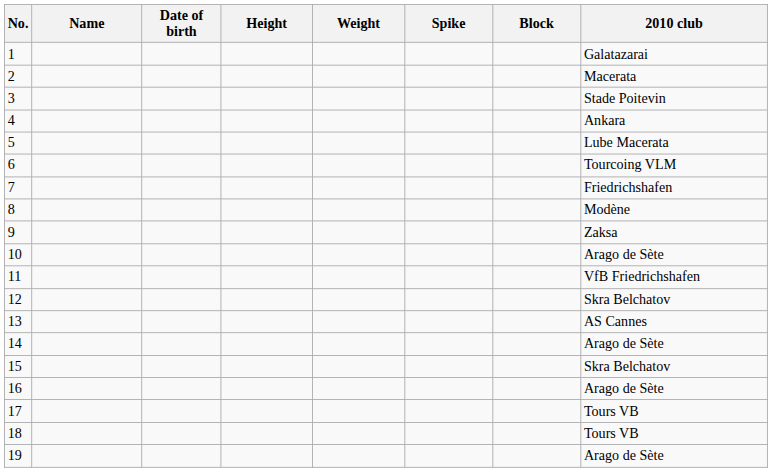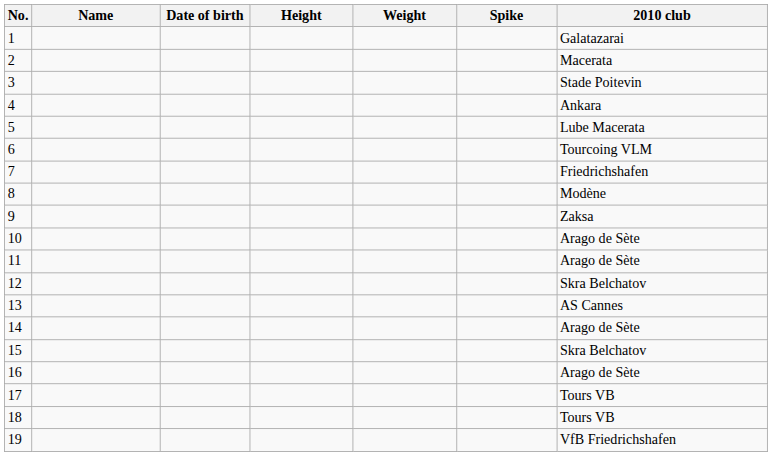 <table class="wikitable sortable style=font-size:100%; text-align:center;">
 <tr>
 <th>No.</th>
 <th style=width:12em>Name</th>
 <th style=width:8em>Date of birth</th>
 <th style=width:9em>Height</th>
 <th style=width:9em>Weight</th>
 <th style=width:9em>Spike</th>
-<th style=width:9em>Block</th>
 <th style=width:19em>2010 club</th>
 </tr>
 <tr>
 <td>1</td>
 <td align=left></td>
 <td align=right></td>
-<td></td>
 <td></td>
 <td></td>
 <td></td>
 <td align=left>Galatazarai</td>
 </tr>
 <tr>
 <td>2</td>
 <td align=left></td>
 <td align=right></td>
 <td></td>
 <td></td>
 <td></td>
-<td></td>
 <td align=left>Macerata</td>
 </tr>
 <tr>
 <td>3</td>
 <td align=left></td>
 <td align=right></td>
-<td></td>
 <td></td>
 <td></td>
 <td></td>
 <td align=left>Stade Poitevin</td>
 </tr>
 <tr>
 <td>4</td>
 <td align=left></td>
 <td align=right></td>
 <td></td>
 <td></td>
 <td></td>
-<td></td>
 <td align=left>Ankara</td>
 </tr>
 <tr>
 <td>5</td>
 <td align=left></td>
 <td align=right></td>
-<td></td>
 <td></td>
 <td></td>
 <td></td>
 <td align=left>Lube Macerata</td>
 </tr>
 <tr>
 <td>6</td>
 <td align=left></td>
 <td align=right></td>
 <td></td>
 <td></td>
 <td></td>
-<td></td>
 <td align=left>Tourcoing VLM</td>
 </tr>
 <tr>
 <td>7</td>
 <td align=left></td>
 <td align=right></td>
-<td></td>
 <td></td>
 <td></td>
 <td></td>
 <td align=left>Friedrichshafen</td>
 </tr>
 <tr>
 <td>8</td>
 <td align=left></td>
 <td align=right></td>
 <td></td>
 <td></td>
 <td></td>
-<td></td>
 <td align=left>Modène</td>
 </tr>
 <tr>
 <td>9</td>
 <td align=left></td>
 <td align=right></td>
-<td></td>
 <td></td>
 <td></td>
 <td></td>
 <td align=left>Zaksa</td>
 </tr>
 <tr>
 <td>10</td>
 <td align=left></td>
 <td align=right></td>
 <td></td>
 <td></td>
 <td></td>
-<td></td>
 <td align=left>Arago de Sète</td>
 </tr>
 <tr>
 <td>11</td>
 <td align=left></td>
 <td align=right></td>
 <td></td>
 <td></td>
 <td></td>
-<td></td>
-<td align=left>VfB Friedrichshafen</td>
+<td align=left>Arago de Sète</td>
 </tr>
 <tr>
 <td>12</td>
 <td align=left></td>
 <td align=right></td>
-<td></td>
 <td></td>
 <td></td>
 <td></td>
 <td align=left>Skra Belchatov</td>
 </tr>
 <tr>
 <td>13</td>
 <td align=left></td>
 <td align=right></td>
 <td></td>
 <td></td>
 <td></td>
-<td></td>
 <td align=left>AS Cannes</td>
 </tr>
 <tr>
 <td>14</td>
 <td align=left></td>
 <td align=right></td>
-<td></td>
 <td></td>
 <td></td>
 <td></td>
 <td align=left>Arago de Sète</td>
 </tr>
 <tr>
 <td>15</td>
 <td align=left></td>
 <td align=right></td>
 <td></td>
 <td></td>
 <td></td>
-<td></td>
 <td align=left>Skra Belchatov</td>
 </tr>
 <tr>
 <td>16</td>
 <td align=left></td>
 <td align=right></td>
-<td></td>
 <td></td>
 <td></td>
 <td></td>
 <td align=left>Arago de Sète</td>
 </tr>
 <tr>
 <td>17</td>
 <td align=left></td>
 <td align=right></td>
 <td></td>
 <td></td>
 <td></td>
-<td></td>
 <td align=left>Tours VB</td>
 </tr>
 <tr>
 <td>18</td>
 <td align=left></td>
 <td align=right></td>
-<td></td>
 <td></td>
 <td></td>
 <td></td>
 <td align=left>Tours VB</td>
 </tr>
 <tr>
 <td>19</td>
 <td align=left></td>
 <td align=right></td>
 <td></td>
 <td></td>
 <td></td>
-<td></td>
-<td align=left>Arago de Sète</td>
+<td align=left>VfB Friedrichshafen</td>
 </tr>
 </table>
